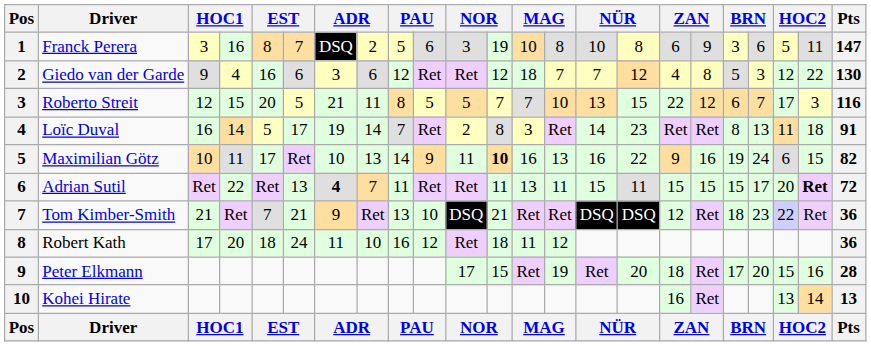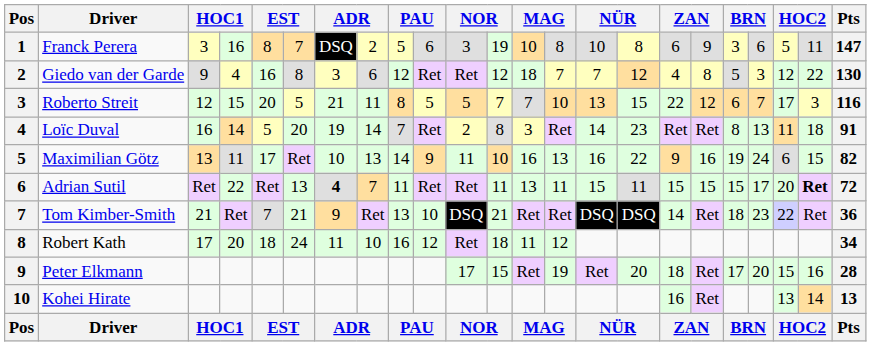 <table class="wikitable" style="font-size: 85%; text-align:center">
 <tr valign="top">
 <th valign="middle">Pos</th>
 <th valign="middle">Driver</th>
 <th colspan=2><a href='#'>HOC1</a><br></th>
 <th colspan=2><a href='#'>EST</a><br></th>
 <th colspan=2><a href='#'>ADR</a><br></th>
 <th colspan=2><a href='#'>PAU</a><br></th>
 <th colspan=2><a href='#'>NOR</a><br></th>
 <th colspan=2><a href='#'>MAG</a><br></th>
 <th colspan=2><a href='#'>NÜR</a><br></th>
 <th colspan=2><a href='#'>ZAN</a><br></th>
 <th colspan=2><a href='#'>BRN</a><br></th>
 <th colspan=2><a href='#'>HOC2</a><br></th>
 <th>Pts</th>
 </tr>
 <tr>
 <th>1</th>
 <td align="left"> <a href='#'>Franck Perera</a></td>
 <td style="background:#FFFFBF;">3</td>
 <td style="background:#DFFFDF;">16</td>
 <td style="background:#FFDF9F;">8</td>
 <td style="background:#FFDF9F;">7</td>
 <td style="background:#000000; color:white">DSQ</td>
 <td style="background:#FFFFBF;">2</td>
 <td style="background:#FFFFBF;">5</td>
 <td style="background:#DFDFDF;">6</td>
 <td style="background:#DFDFDF;">3</td>
 <td style="background:#DFFFDF;">19</td>
 <td style="background:#FFDF9F;">10</td>
 <td style="background:#DFDFDF;">8</td>
 <td style="background:#DFDFDF;">10</td>
 <td style="background:#FFFFBF;">8</td>
 <td style="background:#DFDFDF;">6</td>
 <td style="background:#DFDFDF;">9</td>
 <td style="background:#FFFFBF;">3</td>
 <td style="background:#DFDFDF;">6</td>
 <td style="background:#FFFFBF;">5</td>
 <td style="background:#DFDFDF;">11</td>
 <th>147</th>
 </tr>
 <tr>
 <th>2</th>
 <td align="left" nowrap> <a href='#'>Giedo van der Garde</a></td>
 <td style="background:#DFDFDF;">9</td>
 <td style="background:#FFFFBF;">4</td>
 <td style="background:#DFFFDF;">16</td>
-<td style="background:#DFDFDF;">6</td>
+<td style="background:#DFDFDF;">8</td>
 <td style="background:#FFFFBF;">3</td>
 <td style="background:#DFDFDF;">6</td>
 <td style="background:#DFFFDF;">12</td>
 <td style="background:#EFCFFF;">Ret</td>
 <td style="background:#EFCFFF;">Ret</td>
 <td style="background:#DFFFDF;">12</td>
 <td style="background:#DFFFDF;">18</td>
 <td style="background:#FFFFBF;">7</td>
 <td style="background:#FFFFBF;">7</td>
 <td style="background:#FFDF9F;">12</td>
 <td style="background:#FFFFBF;">4</td>
 <td style="background:#FFFFBF;">8</td>
 <td style="background:#DFDFDF;">5</td>
 <td style="background:#FFFFBF;">3</td>
 <td style="background:#DFFFDF;">12</td>
 <td style="background:#DFFFDF;">22</td>
 <th>130</th>
 </tr>
 <tr>
 <th>3</th>
 <td align="left"> <a href='#'>Roberto Streit</a></td>
 <td style="background:#DFFFDF;">12</td>
 <td style="background:#DFFFDF;">15</td>
 <td style="background:#DFFFDF;">20</td>
 <td style="background:#FFFFBF;">5</td>
 <td style="background:#DFFFDF;">21</td>
 <td style="background:#DFFFDF;">11</td>
 <td style="background:#FFDF9F;">8</td>
 <td style="background:#FFFFBF;">5</td>
 <td style="background:#FFDF9F;">5</td>
 <td style="background:#FFFFBF;">7</td>
 <td style="background:#DFDFDF;">7</td>
 <td style="background:#FFDF9F;">10</td>
 <td style="background:#FFDF9F;">13</td>
 <td style="background:#DFFFDF;">15</td>
 <td style="background:#DFFFDF;">22</td>
 <td style="background:#FFDF9F;">12</td>
 <td style="background:#FFDF9F;">6</td>
 <td style="background:#FFDF9F;">7</td>
 <td style="background:#DFFFDF;">17</td>
 <td style="background:#FFFFBF;">3</td>
 <th>116</th>
 </tr>
 <tr>
 <th>4</th>
 <td align="left"> <a href='#'>Loïc Duval</a></td>
 <td style="background:#DFFFDF;">16</td>
 <td style="background:#FFDF9F;">14</td>
 <td style="background:#FFFFBF;">5</td>
-<td style="background:#DFFFDF;">17</td>
+<td style="background:#DFFFDF;">20</td>
 <td style="background:#DFFFDF;">19</td>
 <td style="background:#DFFFDF;">14</td>
 <td style="background:#DFDFDF;">7</td>
 <td style="background:#EFCFFF;">Ret</td>
 <td style="background:#FFFFBF;">2</td>
 <td style="background:#DFDFDF;">8</td>
 <td style="background:#FFFFBF;">3</td>
 <td style="background:#EFCFFF;">Ret</td>
 <td style="background:#DFFFDF;">14</td>
 <td style="background:#DFFFDF;">23</td>
 <td style="background:#EFCFFF;">Ret</td>
 <td style="background:#EFCFFF;">Ret</td>
 <td style="background:#DFFFDF;">8</td>
 <td style="background:#DFFFDF;">13</td>
 <td style="background:#FFDF9F;">11</td>
 <td style="background:#DFFFDF;">18</td>
 <th>91</th>
 </tr>
 <tr>
 <th>5</th>
 <td align="left"> <a href='#'>Maximilian Götz</a></td>
-<td style="background:#FFDF9F;">10</td>
+<td style="background:#FFDF9F;">13</td>
 <td style="background:#DFDFDF;">11</td>
 <td style="background:#DFFFDF;">17</td>
 <td style="background:#EFCFFF;">Ret</td>
 <td style="background:#DFFFDF;">10</td>
 <td style="background:#DFFFDF;">13</td>
 <td style="background:#DFFFDF;">14</td>
 <td style="background:#FFDF9F;">9</td>
 <td style="background:#DFFFDF;">11</td>
-<td style="background:#FFDF9F;"><strong>10</strong></td>
+<td style="background:#FFDF9F;">10</td>
 <td style="background:#DFFFDF;">16</td>
 <td style="background:#DFFFDF;">13</td>
 <td style="background:#DFFFDF;">16</td>
 <td style="background:#DFFFDF;">22</td>
 <td style="background:#FFDF9F;">9</td>
 <td style="background:#DFFFDF;">16</td>
 <td style="background:#DFFFDF;">19</td>
 <td style="background:#DFFFDF;">24</td>
 <td style="background:#DFDFDF;">6</td>
 <td style="background:#DFFFDF;">15</td>
 <th>82</th>
 </tr>
 <tr>
 <th>6</th>
 <td align="left"> <a href='#'>Adrian Sutil</a></td>
 <td style="background:#EFCFFF;">Ret</td>
 <td style="background:#DFFFDF;">22</td>
 <td style="background:#EFCFFF;">Ret</td>
 <td style="background:#DFFFDF;">13</td>
 <td style="background:#DFDFDF;"><strong>4</strong></td>
 <td style="background:#FFDF9F;">7</td>
 <td style="background:#DFFFDF;">11</td>
 <td style="background:#EFCFFF;">Ret</td>
 <td style="background:#EFCFFF;">Ret</td>
 <td style="background:#DFFFDF;">11</td>
 <td style="background:#DFFFDF;">13</td>
 <td style="background:#DFFFDF;">11</td>
 <td style="background:#DFFFDF;">15</td>
 <td style="background:#DFDFDF;">11</td>
 <td style="background:#DFFFDF;">15</td>
 <td style="background:#DFFFDF;">15</td>
 <td style="background:#DFFFDF;">15</td>
 <td style="background:#DFFFDF;">17</td>
 <td style="background:#DFFFDF;">20</td>
 <td style="background:#EFCFFF;"><strong>Ret</strong></td>
 <th>72</th>
 </tr>
 <tr>
 <th>7</th>
 <td align="left"> <a href='#'>Tom Kimber-Smith</a></td>
 <td style="background:#DFFFDF;">21</td>
 <td style="background:#EFCFFF;">Ret</td>
 <td style="background:#DFDFDF;">7</td>
 <td style="background:#DFFFDF;">21</td>
 <td style="background:#FFDF9F;">9</td>
 <td style="background:#EFCFFF;">Ret</td>
 <td style="background:#DFFFDF;">13</td>
 <td style="background:#DFFFDF;">10</td>
 <td style="background:#000000; color:white">DSQ</td>
 <td style="background:#DFFFDF;">21</td>
 <td style="background:#EFCFFF;">Ret</td>
 <td style="background:#EFCFFF;">Ret</td>
 <td style="background:#000000; color:white">DSQ</td>
 <td style="background:#000000; color:white">DSQ</td>
-<td style="background:#DFFFDF;">12</td>
+<td style="background:#DFFFDF;">14</td>
 <td style="background:#EFCFFF;">Ret</td>
 <td style="background:#DFFFDF;">18</td>
 <td style="background:#DFFFDF;">23</td>
 <td style="background:#CFCFFF;">22</td>
 <td style="background:#EFCFFF;">Ret</td>
 <th>36</th>
 </tr>
 <tr>
 <th>8</th>
 <td align="left"> Robert Kath</td>
 <td style="background:#DFFFDF;">17</td>
 <td style="background:#DFFFDF;">20</td>
 <td style="background:#DFFFDF;">18</td>
 <td style="background:#DFFFDF;">24</td>
 <td style="background:#DFFFDF;">11</td>
 <td style="background:#DFFFDF;">10</td>
 <td style="background:#DFFFDF;">16</td>
 <td style="background:#DFFFDF;">12</td>
 <td style="background:#EFCFFF;">Ret</td>
 <td style="background:#DFFFDF;">18</td>
 <td style="background:#DFFFDF;">11</td>
 <td style="background:#DFFFDF;">12</td>
 <td></td>
 <td></td>
 <td></td>
 <td></td>
 <td></td>
 <td></td>
 <td></td>
 <td></td>
-<th>36</th>
+<th>34</th>
 </tr>
 <tr>
 <th>9</th>
 <td align="left"> <a href='#'>Peter Elkmann</a></td>
 <td></td>
 <td></td>
 <td></td>
 <td></td>
 <td></td>
 <td></td>
 <td></td>
 <td></td>
 <td style="background:#DFFFDF;">17</td>
 <td style="background:#DFFFDF;">15</td>
 <td style="background:#EFCFFF;">Ret</td>
 <td style="background:#DFFFDF;">19</td>
 <td style="background:#EFCFFF;">Ret</td>
 <td style="background:#DFFFDF;">20</td>
 <td style="background:#DFFFDF;">18</td>
 <td style="background:#EFCFFF;">Ret</td>
 <td style="background:#DFFFDF;">17</td>
 <td style="background:#DFFFDF;">20</td>
 <td style="background:#DFFFDF;">15</td>
 <td style="background:#DFFFDF;">16</td>
 <th>28</th>
 </tr>
 <tr>
 <th>10</th>
 <td align="left"> <a href='#'>Kohei Hirate</a></td>
 <td></td>
 <td></td>
 <td></td>
 <td></td>
 <td></td>
 <td></td>
 <td></td>
 <td></td>
 <td></td>
 <td></td>
 <td></td>
 <td></td>
 <td></td>
 <td></td>
 <td style="background:#DFFFDF;">16</td>
 <td style="background:#EFCFFF;">Ret</td>
 <td></td>
 <td></td>
 <td style="background:#DFFFDF;">13</td>
 <td style="background:#FFDF9F;">14</td>
 <th>13</th>
 </tr>
 <tr style="background:#f9f9f9" valign="top">
 <th valign="middle">Pos</th>
 <th valign="middle">Driver</th>
 <th colspan=2><a href='#'>HOC1</a><br></th>
 <th colspan=2><a href='#'>EST</a><br></th>
 <th colspan=2><a href='#'>ADR</a><br></th>
 <th colspan=2><a href='#'>PAU</a><br></th>
 <th colspan=2><a href='#'>NOR</a><br></th>
 <th colspan=2><a href='#'>MAG</a><br></th>
 <th colspan=2><a href='#'>NÜR</a><br></th>
 <th colspan=2><a href='#'>ZAN</a><br></th>
 <th colspan=2><a href='#'>BRN</a><br></th>
 <th colspan=2><a href='#'>HOC2</a><br></th>
 <th valign="middle">Pts</th>
 </tr>
 </table>
